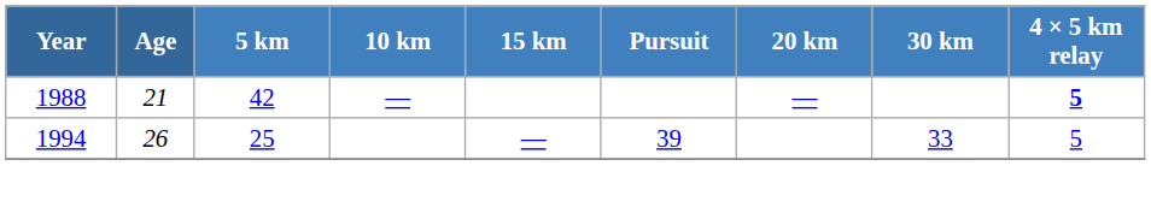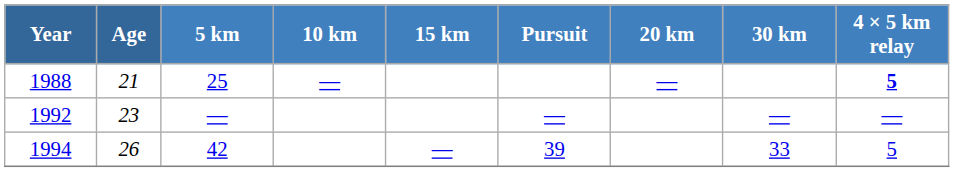 <table class="wikitable" style="font-size:95%; text-align:center; border:grey solid 1px; border-collapse:collapse; background:#ffffff;">
 <tr>
 <th style="background-color:#369; color:white; width:60px;"> Year </th>
 <th style="background-color:#369; color:white; width:40px;"> Age </th>
 <th style="background-color:#4180be; color:white; width:75px;"> 5 km </th>
 <th style="background-color:#4180be; color:white; width:75px;"> 10 km </th>
 <th style="background-color:#4180be; color:white; width:75px;"> 15 km </th>
 <th style="background-color:#4180be; color:white; width:75px;"> Pursuit </th>
 <th style="background-color:#4180be; color:white; width:75px;"> 20 km </th>
 <th style="background-color:#4180be; color:white; width:75px;"> 30 km </th>
 <th style="background-color:#4180be; color:white; width:75px;"> 4 × 5 km <br> relay </th>
 </tr>
 <tr>
 <td><a href='#'>1988</a></td>
 <td><em>21</em></td>
-<td><a href='#'>42</a></td>
+<td><a href='#'>25</a></td>
 <td><a href='#'>—</a></td>
 <td></td>
 <td></td>
 <td><a href='#'>—</a></td>
 <td></td>
 <td><strong><a href='#'>5</a></strong></td>
 </tr>
 <tr>
+<td><a href='#'>1992</a></td>
+<td><em>23</em></td>
+<td><a href='#'>—</a></td>
+<td></td>
+<td><a href='#'></a></td>
+<td><a href='#'>—</a></td>
+<td></td>
+<td><a href='#'>—</a></td>
+<td><a href='#'>—</a></td>
+</tr>
+<tr>
 <td><a href='#'>1994</a></td>
 <td><em>26</em></td>
-<td><a href='#'>25</a></td>
+<td><a href='#'>42</a></td>
 <td></td>
 <td><a href='#'>—</a></td>
 <td><a href='#'>39</a></td>
 <td></td>
 <td><a href='#'>33</a></td>
 <td><a href='#'>5</a></td>
 </tr>
 <tr>
 </tr>
 </table>
